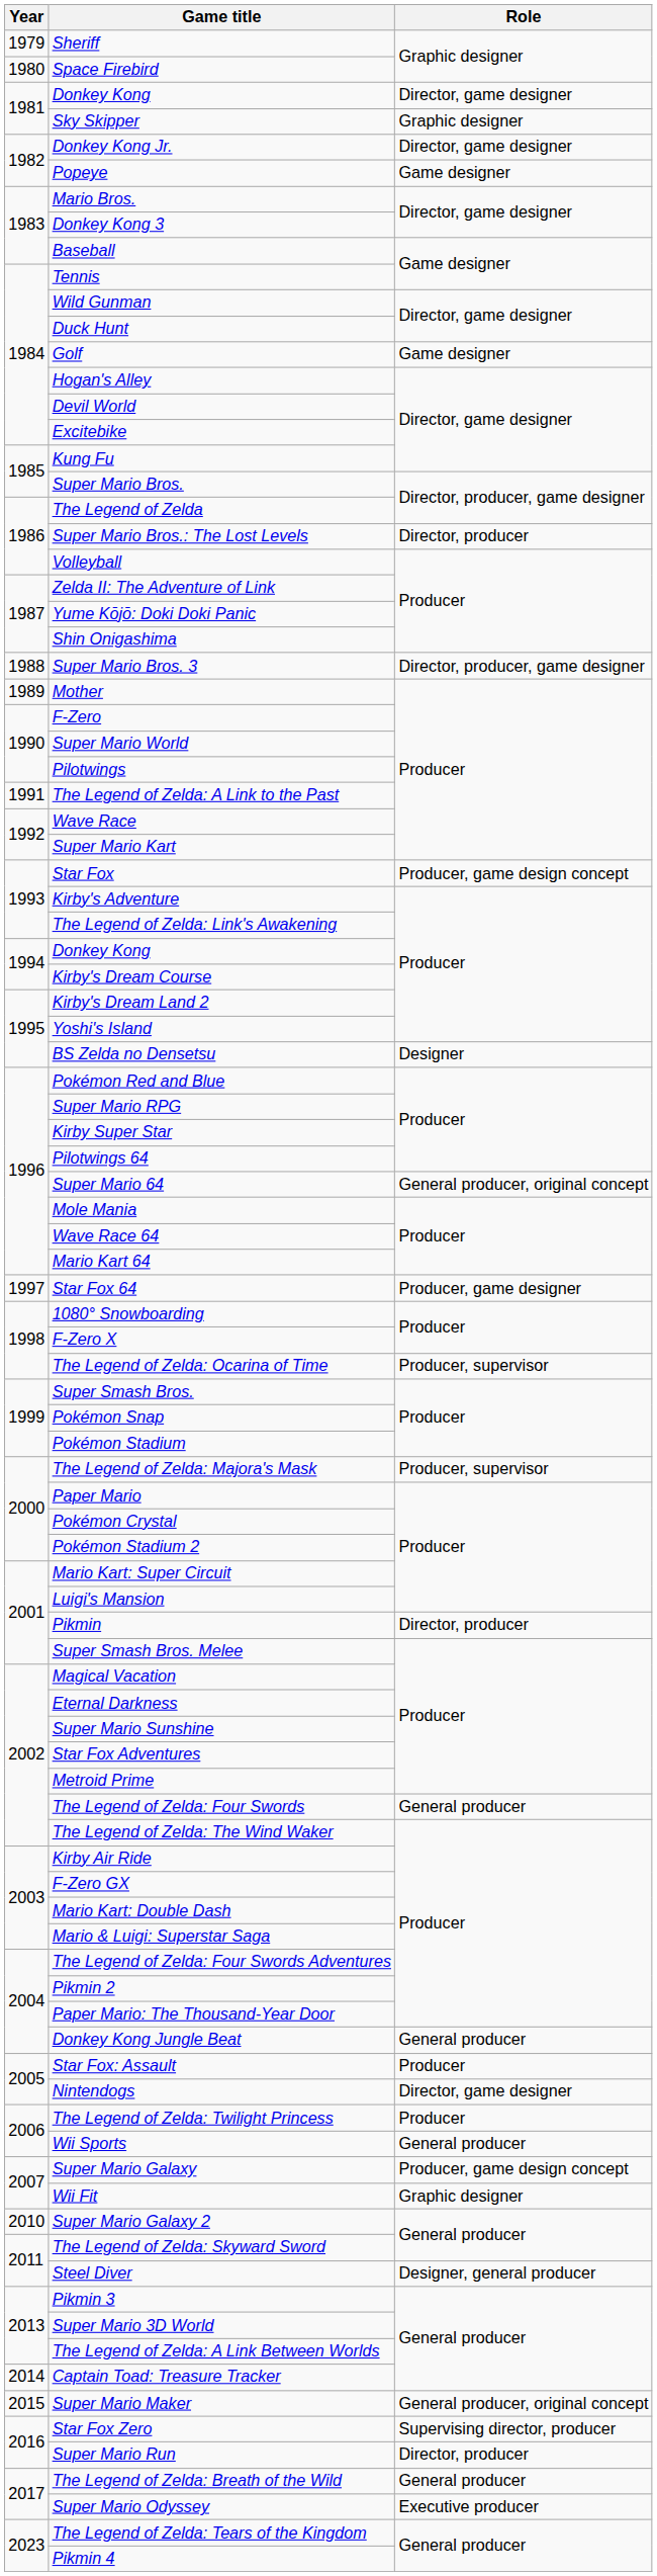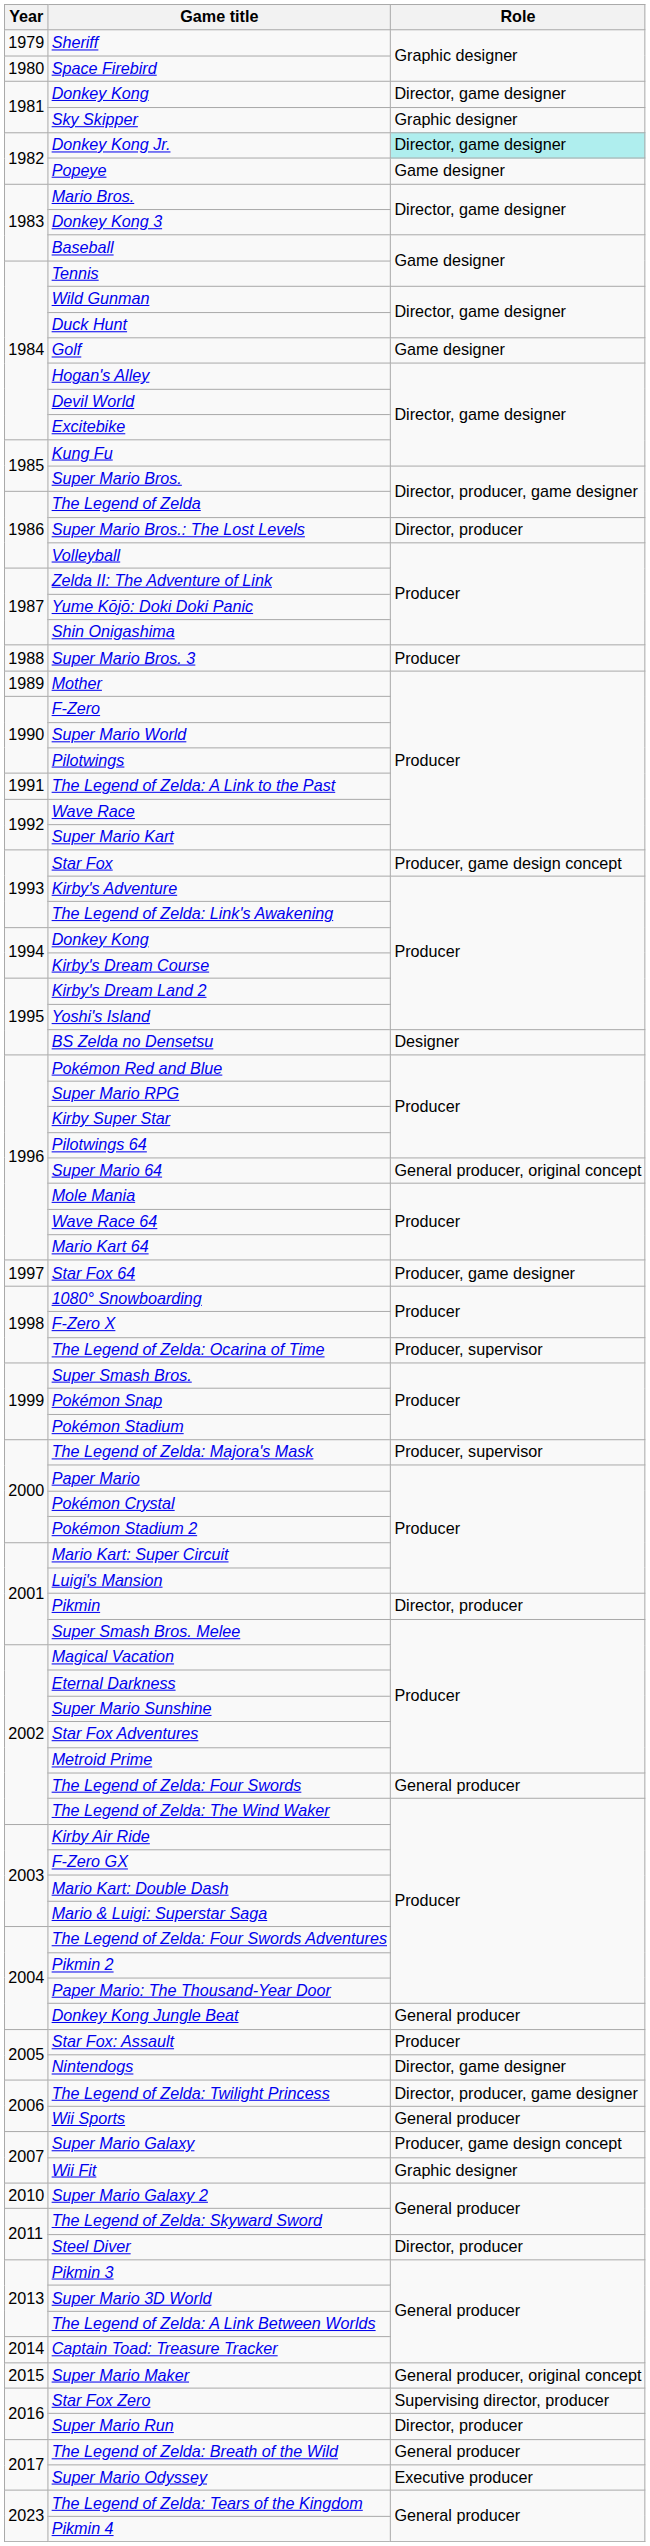 <table class="wikitable sortable" style="border:none; margin:0">
 <tr valign="bottom">
 <th scope="col">Year</th>
 <th scope="col">Game title</th>
 <th scope="col">Role</th>
 </tr>
 <tr>
 <td>1979</td>
 <td><em><a href='#'>Sheriff</a></em></td>
 <td rowspan="2">Graphic designer</td>
 </tr>
 <tr>
 <td>1980</td>
 <td><em><a href='#'>Space Firebird</a></em></td>
 </tr>
 <tr>
 <td rowspan="2">1981</td>
 <td><em><a href='#'>Donkey Kong</a></em></td>
 <td>Director, game designer</td>
 </tr>
 <tr>
 <td><em><a href='#'>Sky Skipper</a></em></td>
 <td>Graphic designer</td>
 </tr>
 <tr>
 <td rowspan="2">1982</td>
 <td><em><a href='#'>Donkey Kong Jr.</a></em></td>
-<td>Director, game designer</td>
+<td style="background: paleturquoise;">Director, game designer</td>
 </tr>
 <tr>
 <td><em><a href='#'>Popeye</a></em></td>
 <td>Game designer</td>
 </tr>
 <tr>
 <td rowspan="3">1983</td>
 <td><em><a href='#'>Mario Bros.</a></em></td>
 <td rowspan="2">Director, game designer</td>
 </tr>
 <tr>
 <td><em><a href='#'>Donkey Kong 3</a></em></td>
 </tr>
 <tr>
 <td><em><a href='#'>Baseball</a></em></td>
 <td rowspan="2">Game designer</td>
 </tr>
 <tr>
 <td rowspan="7">1984</td>
 <td><em><a href='#'>Tennis</a></em></td>
 </tr>
 <tr>
 <td><em><a href='#'>Wild Gunman</a></em></td>
 <td rowspan="2">Director, game designer</td>
 </tr>
 <tr>
 <td><em><a href='#'>Duck Hunt</a></em></td>
 </tr>
 <tr>
 <td><em><a href='#'>Golf</a></em></td>
 <td>Game designer</td>
 </tr>
 <tr>
 <td><em><a href='#'>Hogan's Alley</a></em></td>
 <td rowspan="4">Director, game designer</td>
 </tr>
 <tr>
 <td><em><a href='#'>Devil World</a></em></td>
 </tr>
 <tr>
 <td><em><a href='#'>Excitebike</a></em></td>
 </tr>
 <tr>
 <td rowspan="2">1985</td>
 <td><em><a href='#'>Kung Fu</a></em></td>
 </tr>
 <tr>
 <td><em><a href='#'>Super Mario Bros.</a></em></td>
 <td rowspan="2">Director, producer, game designer</td>
 </tr>
 <tr>
 <td rowspan="3">1986</td>
 <td><em><a href='#'>The Legend of Zelda</a></em></td>
 </tr>
 <tr>
 <td><em><a href='#'>Super Mario Bros.: The Lost Levels</a></em></td>
 <td>Director, producer</td>
 </tr>
 <tr>
 <td><a href='#'><em>Volleyball</em></a></td>
 <td rowspan="4">Producer</td>
 </tr>
 <tr>
 <td rowspan="3">1987</td>
 <td><em><a href='#'>Zelda II: The Adventure of Link</a></em></td>
 </tr>
 <tr>
 <td><em><a href='#'>Yume Kōjō: Doki Doki Panic</a></em></td>
 </tr>
 <tr>
 <td><em><a href='#'>Shin Onigashima</a></em></td>
 </tr>
 <tr>
 <td>1988</td>
 <td><em><a href='#'>Super Mario Bros. 3</a></em></td>
-<td>Director, producer, game designer</td>
+<td>Producer</td>
 </tr>
 <tr>
 <td>1989</td>
 <td><em><a href='#'>Mother</a></em></td>
 <td rowspan="7">Producer</td>
 </tr>
 <tr>
 <td rowspan="3">1990</td>
 <td><em><a href='#'>F-Zero</a></em></td>
 </tr>
 <tr>
 <td><em><a href='#'>Super Mario World</a></em></td>
 </tr>
 <tr>
 <td><em><a href='#'>Pilotwings</a></em></td>
 </tr>
 <tr>
 <td>1991</td>
 <td><em><a href='#'>The Legend of Zelda: A Link to the Past</a></em></td>
 </tr>
 <tr>
 <td rowspan="2">1992</td>
 <td><em><a href='#'>Wave Race</a></em></td>
 </tr>
 <tr>
 <td><em><a href='#'>Super Mario Kart</a></em></td>
 </tr>
 <tr>
 <td rowspan="3">1993</td>
 <td><em><a href='#'>Star Fox</a></em></td>
 <td>Producer, game design concept</td>
 </tr>
 <tr>
 <td><em><a href='#'>Kirby's Adventure</a></em></td>
 <td rowspan="6">Producer</td>
 </tr>
 <tr>
 <td><em><a href='#'>The Legend of Zelda: Link's Awakening</a></em></td>
 </tr>
 <tr>
 <td rowspan="2">1994</td>
 <td><em><a href='#'>Donkey Kong</a></em></td>
 </tr>
 <tr>
 <td><em><a href='#'>Kirby's Dream Course</a></em></td>
 </tr>
 <tr>
 <td rowspan="3">1995</td>
 <td><em><a href='#'>Kirby's Dream Land 2</a></em></td>
 </tr>
 <tr>
 <td><em><a href='#'>Yoshi's Island</a></em></td>
 </tr>
 <tr>
 <td><em><a href='#'>BS Zelda no Densetsu</a></em></td>
 <td>Designer</td>
 </tr>
 <tr>
 <td rowspan="8">1996</td>
 <td><em><a href='#'>Pokémon Red and Blue</a></em></td>
 <td rowspan="4">Producer</td>
 </tr>
 <tr>
 <td><em><a href='#'>Super Mario RPG</a></em></td>
 </tr>
 <tr>
 <td><em><a href='#'>Kirby Super Star</a></em></td>
 </tr>
 <tr>
 <td><em><a href='#'>Pilotwings 64</a></em></td>
 </tr>
 <tr>
 <td><em><a href='#'>Super Mario 64</a></em></td>
 <td>General producer, original concept</td>
 </tr>
 <tr>
 <td><em><a href='#'>Mole Mania</a></em></td>
 <td rowspan="3">Producer</td>
 </tr>
 <tr>
 <td><em><a href='#'>Wave Race 64</a></em></td>
 </tr>
 <tr>
 <td><em><a href='#'>Mario Kart 64</a></em></td>
 </tr>
 <tr>
 <td>1997</td>
 <td><em><a href='#'>Star Fox 64</a></em></td>
 <td>Producer, game designer</td>
 </tr>
 <tr>
 <td rowspan="3">1998</td>
 <td><em><a href='#'>1080° Snowboarding</a></em></td>
 <td rowspan="2">Producer</td>
 </tr>
 <tr>
 <td><em><a href='#'>F-Zero X</a></em></td>
 </tr>
 <tr>
 <td><em><a href='#'>The Legend of Zelda: Ocarina of Time</a></em></td>
 <td>Producer, supervisor</td>
 </tr>
 <tr>
 <td rowspan="3">1999</td>
 <td><em><a href='#'>Super Smash Bros.</a></em></td>
 <td rowspan="3">Producer</td>
 </tr>
 <tr>
 <td><em><a href='#'>Pokémon Snap</a></em></td>
 </tr>
 <tr>
 <td><em><a href='#'>Pokémon Stadium</a></em></td>
 </tr>
 <tr>
 <td rowspan="4">2000</td>
 <td><em><a href='#'>The Legend of Zelda: Majora's Mask</a></em></td>
 <td>Producer, supervisor</td>
 </tr>
 <tr>
 <td><em><a href='#'>Paper Mario</a></em></td>
 <td rowspan="5">Producer</td>
 </tr>
 <tr>
 <td><em><a href='#'>Pokémon Crystal</a></em></td>
 </tr>
 <tr>
 <td><em><a href='#'>Pokémon Stadium 2</a></em></td>
 </tr>
 <tr>
 <td rowspan="4">2001</td>
 <td><em><a href='#'>Mario Kart: Super Circuit</a></em></td>
 </tr>
 <tr>
 <td><em><a href='#'>Luigi's Mansion</a></em></td>
 </tr>
 <tr>
 <td><em><a href='#'>Pikmin</a></em></td>
 <td>Director, producer</td>
 </tr>
 <tr>
 <td><em><a href='#'>Super Smash Bros. Melee</a></em></td>
 <td rowspan="6">Producer</td>
 </tr>
 <tr>
 <td rowspan="7">2002</td>
 <td><em><a href='#'>Magical Vacation</a></em></td>
 </tr>
 <tr>
 <td><em><a href='#'>Eternal Darkness</a></em></td>
 </tr>
 <tr>
 <td><em><a href='#'>Super Mario Sunshine</a></em></td>
 </tr>
 <tr>
 <td><em><a href='#'>Star Fox Adventures</a></em></td>
 </tr>
 <tr>
 <td><em><a href='#'>Metroid Prime</a></em></td>
 </tr>
 <tr>
 <td><em><a href='#'>The Legend of Zelda: Four Swords</a></em></td>
 <td>General producer</td>
 </tr>
 <tr>
 <td><em><a href='#'>The Legend of Zelda: The Wind Waker</a></em></td>
 <td rowspan="8">Producer</td>
 </tr>
 <tr>
 <td rowspan="4">2003</td>
 <td><em><a href='#'>Kirby Air Ride</a></em></td>
 </tr>
 <tr>
 <td><em><a href='#'>F-Zero GX</a></em></td>
 </tr>
 <tr>
 <td><em><a href='#'>Mario Kart: Double Dash</a></em></td>
 </tr>
 <tr>
 <td><em><a href='#'>Mario & Luigi: Superstar Saga</a></em></td>
 </tr>
 <tr>
 <td rowspan="4">2004</td>
 <td><em><a href='#'>The Legend of Zelda: Four Swords Adventures</a></em></td>
 </tr>
 <tr>
 <td><em><a href='#'>Pikmin 2</a></em></td>
 </tr>
 <tr>
 <td><em><a href='#'>Paper Mario: The Thousand-Year Door</a></em></td>
 </tr>
 <tr>
 <td><em><a href='#'>Donkey Kong Jungle Beat</a></em></td>
 <td>General producer</td>
 </tr>
 <tr>
 <td rowspan="2">2005</td>
 <td><em><a href='#'>Star Fox: Assault</a></em></td>
 <td>Producer</td>
 </tr>
 <tr>
 <td><em><a href='#'>Nintendogs</a></em></td>
 <td>Director, game designer</td>
 </tr>
 <tr>
 <td rowspan="2">2006</td>
 <td><em><a href='#'>The Legend of Zelda: Twilight Princess</a></em></td>
-<td>Producer</td>
+<td>Director, producer, game designer</td>
 </tr>
 <tr>
 <td><em><a href='#'>Wii Sports</a></em></td>
 <td>General producer</td>
 </tr>
 <tr>
 <td rowspan="2">2007</td>
 <td><em><a href='#'>Super Mario Galaxy</a></em></td>
 <td>Producer, game design concept</td>
 </tr>
 <tr>
 <td><em><a href='#'>Wii Fit</a></em></td>
 <td>Graphic designer</td>
 </tr>
 <tr>
 <td>2010</td>
 <td><em><a href='#'>Super Mario Galaxy 2</a></em></td>
 <td rowspan="2">General producer</td>
 </tr>
 <tr>
 <td rowspan="2">2011</td>
 <td><em><a href='#'>The Legend of Zelda: Skyward Sword</a></em></td>
 </tr>
 <tr>
 <td><em><a href='#'>Steel Diver</a></em></td>
-<td>Designer, general producer</td>
+<td>Director, producer</td>
 </tr>
 <tr>
 <td rowspan="3">2013</td>
 <td><em><a href='#'>Pikmin 3</a></em></td>
 <td rowspan="4">General producer</td>
 </tr>
 <tr>
 <td><em><a href='#'>Super Mario 3D World</a></em></td>
 </tr>
 <tr>
 <td><em><a href='#'>The Legend of Zelda: A Link Between Worlds</a></em></td>
 </tr>
 <tr>
 <td>2014</td>
 <td><em><a href='#'>Captain Toad: Treasure Tracker</a></em></td>
 </tr>
 <tr>
 <td>2015</td>
 <td><em><a href='#'>Super Mario Maker</a></em></td>
 <td>General producer, original concept</td>
 </tr>
 <tr>
 <td rowspan="2">2016</td>
 <td><em><a href='#'>Star Fox Zero</a></em></td>
 <td>Supervising director, producer</td>
 </tr>
 <tr>
 <td><em><a href='#'>Super Mario Run</a></em></td>
 <td>Director, producer</td>
 </tr>
 <tr>
 <td rowspan="2">2017</td>
 <td><em><a href='#'>The Legend of Zelda: Breath of the Wild</a></em></td>
 <td>General producer</td>
 </tr>
 <tr>
 <td><em><a href='#'>Super Mario Odyssey</a></em></td>
 <td>Executive producer</td>
 </tr>
 <tr>
 <td rowspan="2">2023</td>
 <td><em><a href='#'>The Legend of Zelda: Tears of the Kingdom</a></em></td>
 <td rowspan="2">General producer</td>
 </tr>
 <tr>
 <td><em><a href='#'>Pikmin 4</a></em></td>
 </tr>
 <tr>
 </tr>
 </table>
